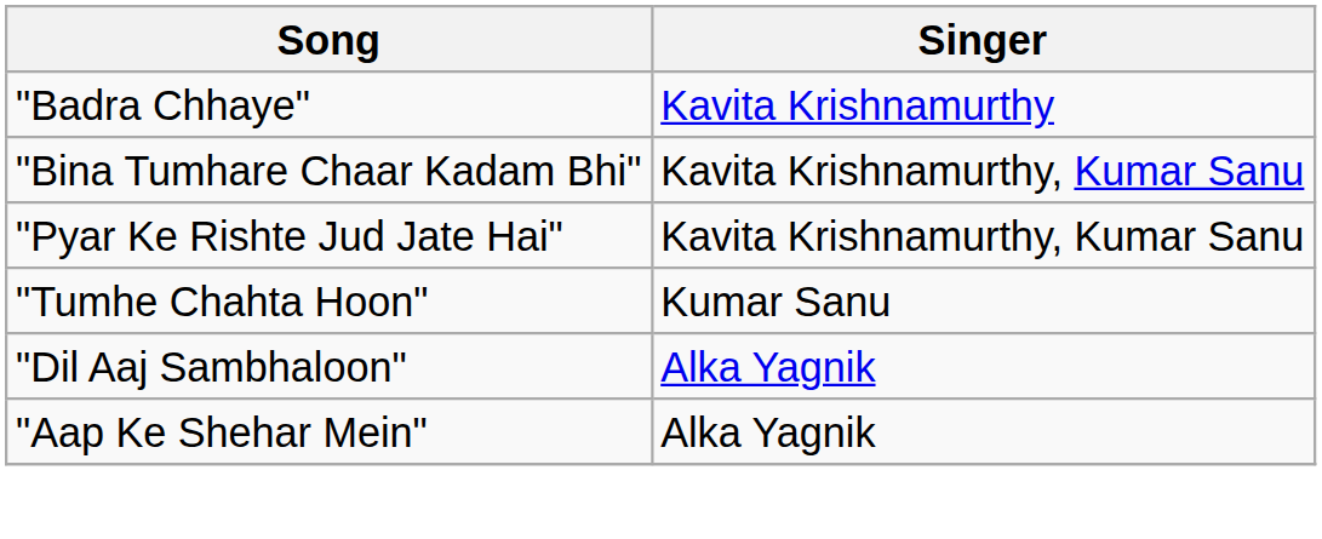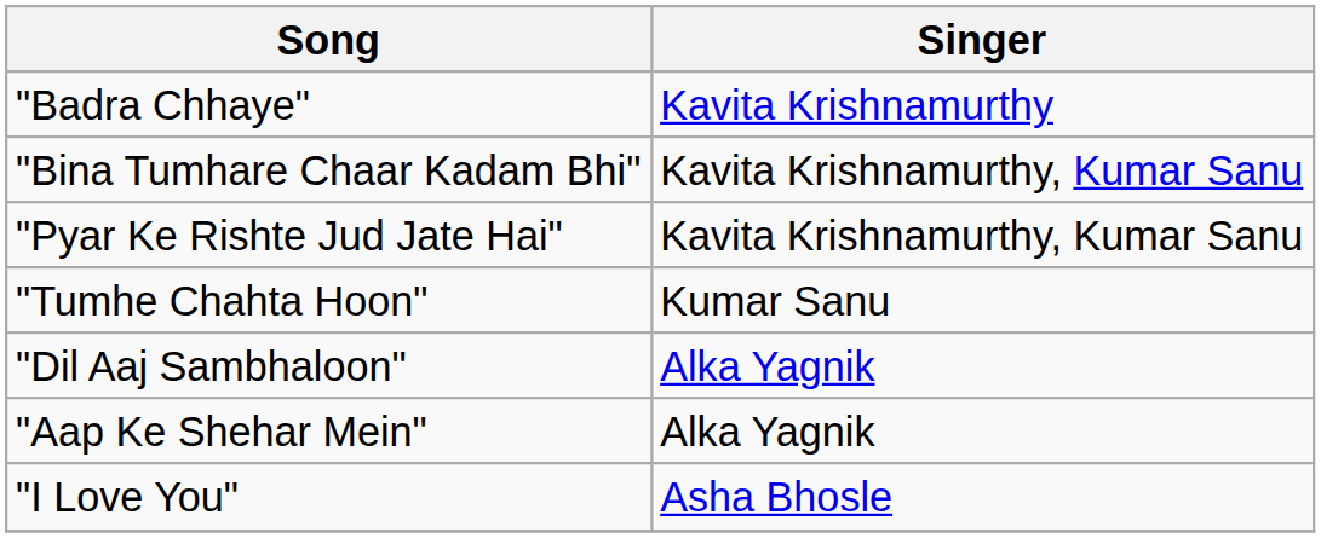 <table class="wikitable" style="font-size:95%;">
 <tr>
 <th>Song</th>
 <th>Singer</th>
 </tr>
 <tr>
 <td>"Badra Chhaye"</td>
 <td><a href='#'>Kavita Krishnamurthy</a></td>
 </tr>
 <tr>
 <td>"Bina Tumhare Chaar Kadam Bhi"</td>
 <td>Kavita Krishnamurthy, <a href='#'>Kumar Sanu</a></td>
 </tr>
 <tr>
 <td>"Pyar Ke Rishte Jud Jate Hai"</td>
 <td>Kavita Krishnamurthy, Kumar Sanu</td>
 </tr>
 <tr>
 <td>"Tumhe Chahta Hoon"</td>
 <td>Kumar Sanu</td>
 </tr>
 <tr>
 <td>"Dil Aaj Sambhaloon"</td>
 <td><a href='#'>Alka Yagnik</a></td>
 </tr>
 <tr>
 <td>"Aap Ke Shehar Mein"</td>
 <td>Alka Yagnik</td>
 </tr>
 <tr>
+<td>"I Love You"</td>
+<td><a href='#'>Asha Bhosle</a></td>
+</tr>
+<tr>
 </tr>
 </table>
